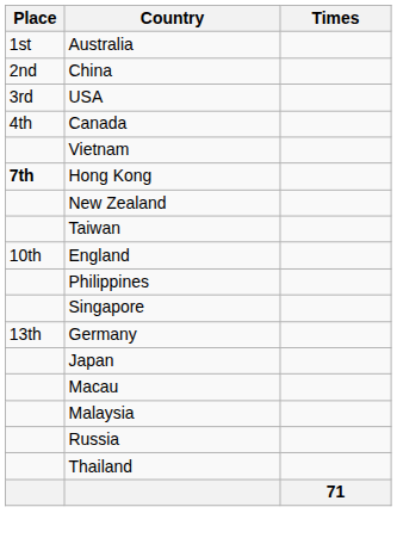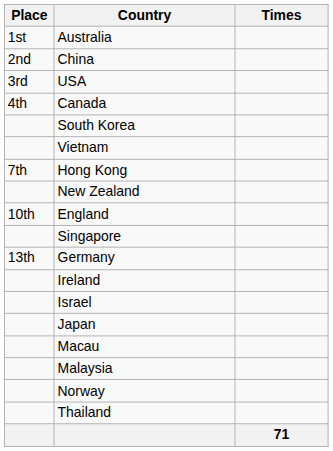 <table class="wikitable">
 <tr>
 <th width="50">Place</th>
 <th width="200">Country</th>
 <th width="100">Times</th>
 </tr>
 <tr>
 <td>1st</td>
 <td> Australia</td>
 <td></td>
 </tr>
 <tr>
 <td>2nd</td>
 <td> China</td>
 <td></td>
 </tr>
 <tr>
 <td>3rd</td>
 <td> USA</td>
 <td></td>
 </tr>
 <tr>
 <td>4th</td>
 <td> Canada</td>
 <td></td>
 </tr>
 <tr>
 <td></td>
+<td> South Korea</td>
+<td></td>
+</tr>
+<tr>
+<td></td>
 <td> Vietnam</td>
 <td></td>
 </tr>
 <tr>
-<td><strong>7th</strong></td>
+<td>7th</td>
 <td> Hong Kong</td>
 <td></td>
 </tr>
 <tr>
 <td></td>
 <td> New Zealand</td>
 <td></td>
 </tr>
 <tr>
-<td></td>
-<td> Taiwan</td>
-<td></td>
-</tr>
-<tr>
 <td>10th</td>
 <td> England</td>
-<td></td>
-</tr>
-<tr>
-<td></td>
-<td> Philippines</td>
 <td></td>
 </tr>
 <tr>
 <td></td>
 <td> Singapore</td>
 <td></td>
 </tr>
 <tr>
 <td>13th</td>
 <td> Germany</td>
+<td></td>
+</tr>
+<tr>
+<td></td>
+<td> Ireland</td>
+<td></td>
+</tr>
+<tr>
+<td></td>
+<td> Israel</td>
 <td></td>
 </tr>
 <tr>
 <td></td>
 <td> Japan</td>
 <td></td>
 </tr>
 <tr>
 <td></td>
 <td> Macau</td>
 <td></td>
 </tr>
 <tr>
 <td></td>
 <td> Malaysia</td>
 <td></td>
 </tr>
 <tr>
 <td></td>
-<td> Russia</td>
+<td> Norway</td>
 <td></td>
 </tr>
 <tr>
 <td></td>
 <td> Thailand</td>
 <td></td>
 </tr>
 <tr>
 <th></th>
 <th></th>
 <th>71</th>
 </tr>
 </table>
